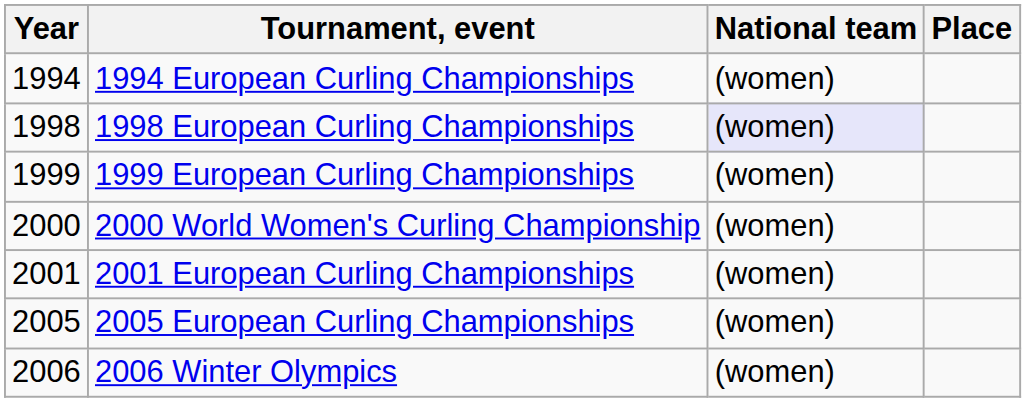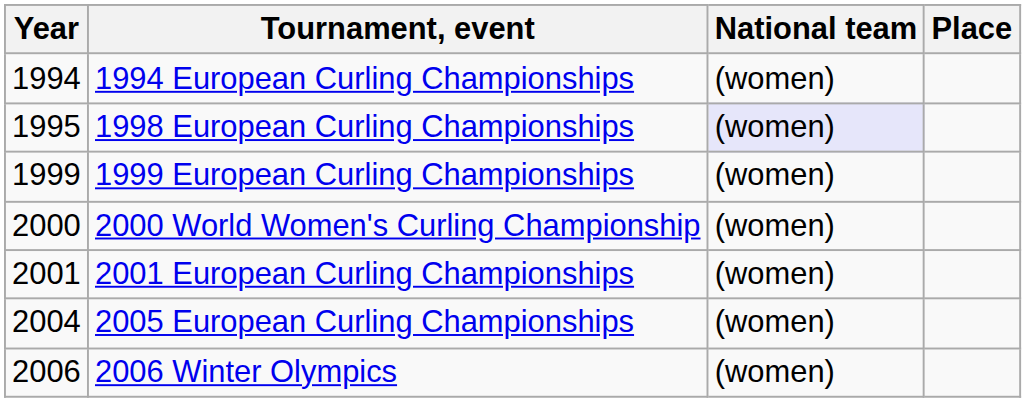 <table class="wikitable">
 <tr>
 <th scope="col">Year</th>
 <th scope="col">Tournament, event</th>
 <th scope="col">National team</th>
 <th scope="col">Place</th>
 </tr>
 <tr>
 <td>1994</td>
 <td><a href='#'>1994 European Curling Championships</a></td>
 <td> (women)</td>
 <td></td>
 </tr>
 <tr>
-<td>1998</td>
+<td>1995</td>
 <td><a href='#'>1998 European Curling Championships</a></td>
 <td style="background: lavender;"> (women)</td>
 <td></td>
 </tr>
 <tr>
 <td>1999</td>
 <td><a href='#'>1999 European Curling Championships</a></td>
 <td> (women)</td>
 <td></td>
 </tr>
 <tr>
 <td>2000</td>
 <td><a href='#'>2000 World Women's Curling Championship</a></td>
 <td> (women)</td>
 <td></td>
 </tr>
 <tr>
 <td>2001</td>
 <td><a href='#'>2001 European Curling Championships</a></td>
 <td> (women)</td>
 <td></td>
 </tr>
 <tr>
-<td>2005</td>
+<td>2004</td>
 <td><a href='#'>2005 European Curling Championships</a></td>
 <td> (women)</td>
 <td></td>
 </tr>
 <tr>
 <td>2006</td>
 <td><a href='#'>2006 Winter Olympics</a></td>
 <td> (women)</td>
 <td></td>
 </tr>
 </table>
